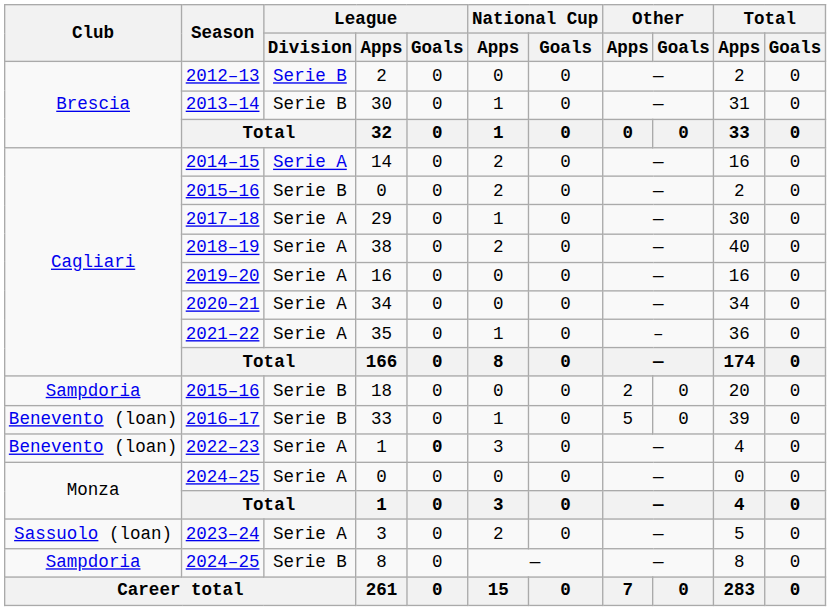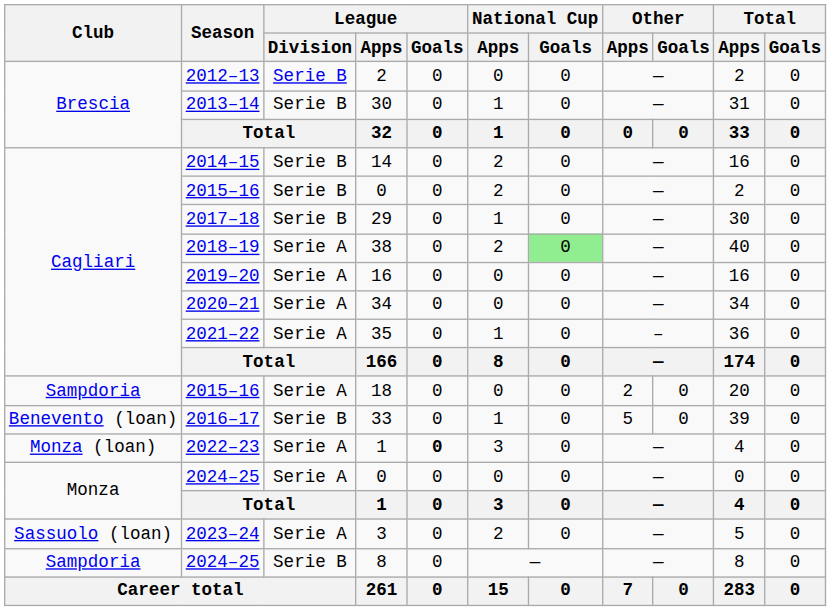 <table class="wikitable" style="text-align:center">
 <tr>
 <th rowspan="2">Club</th>
 <th rowspan="2">Season</th>
 <th colspan="3">League</th>
 <th colspan="2">National Cup</th>
 <th colspan="2">Other</th>
 <th colspan="2">Total</th>
 </tr>
 <tr>
 <th>Division</th>
 <th>Apps</th>
 <th>Goals</th>
 <th>Apps</th>
 <th>Goals</th>
 <th>Apps</th>
 <th>Goals</th>
 <th>Apps</th>
 <th>Goals</th>
 </tr>
 <tr>
 <td rowspan="3"><a href='#'>Brescia</a></td>
 <td><a href='#'>2012–13</a></td>
 <td><a href='#'>Serie B</a></td>
 <td>2</td>
 <td>0</td>
 <td>0</td>
 <td>0</td>
 <td colspan="2">—</td>
 <td>2</td>
 <td>0</td>
 </tr>
 <tr>
 <td><a href='#'>2013–14</a></td>
 <td>Serie B</td>
 <td>30</td>
 <td>0</td>
 <td>1</td>
 <td>0</td>
 <td colspan="2">—</td>
 <td>31</td>
 <td>0</td>
 </tr>
 <tr>
 <th colspan="2">Total</th>
 <th>32</th>
 <th>0</th>
 <th>1</th>
 <th>0</th>
 <th>0</th>
 <th>0</th>
 <th>33</th>
 <th>0</th>
 </tr>
 <tr>
 <td rowspan="8"><a href='#'>Cagliari</a></td>
 <td><a href='#'>2014–15</a></td>
-<td><a href='#'>Serie A</a></td>
+<td>Serie B</td>
 <td>14</td>
 <td>0</td>
 <td>2</td>
 <td>0</td>
 <td colspan="2">—</td>
 <td>16</td>
 <td>0</td>
 </tr>
 <tr>
 <td><a href='#'>2015–16</a></td>
 <td>Serie B</td>
 <td>0</td>
 <td>0</td>
 <td>2</td>
 <td>0</td>
 <td colspan="2">—</td>
 <td>2</td>
 <td>0</td>
 </tr>
 <tr>
 <td><a href='#'>2017–18</a></td>
-<td>Serie A</td>
+<td>Serie B</td>
 <td>29</td>
 <td>0</td>
 <td>1</td>
 <td>0</td>
 <td colspan="2">—</td>
 <td>30</td>
 <td>0</td>
 </tr>
 <tr>
 <td><a href='#'>2018–19</a></td>
 <td>Serie A</td>
 <td>38</td>
 <td>0</td>
 <td>2</td>
-<td>0</td>
+<td style="background: lightgreen;">0</td>
 <td colspan="2">—</td>
 <td>40</td>
 <td>0</td>
 </tr>
 <tr>
 <td><a href='#'>2019–20</a></td>
 <td>Serie A</td>
 <td>16</td>
 <td>0</td>
 <td>0</td>
 <td>0</td>
 <td colspan="2">—</td>
 <td>16</td>
 <td>0</td>
 </tr>
 <tr>
 <td><a href='#'>2020–21</a></td>
 <td>Serie A</td>
 <td>34</td>
 <td>0</td>
 <td>0</td>
 <td>0</td>
 <td colspan="2">—</td>
 <td>34</td>
 <td>0</td>
 </tr>
 <tr>
 <td><a href='#'>2021–22</a></td>
 <td>Serie A</td>
 <td>35</td>
 <td>0</td>
 <td>1</td>
 <td>0</td>
 <td colspan="2">–</td>
 <td>36</td>
 <td>0</td>
 </tr>
 <tr>
 <th colspan="2">Total</th>
 <th>166</th>
 <th>0</th>
 <th>8</th>
 <th>0</th>
 <th colspan="2">—</th>
 <th>174</th>
 <th>0</th>
 </tr>
 <tr>
 <td><a href='#'>Sampdoria</a></td>
 <td><a href='#'>2015–16</a></td>
-<td>Serie B</td>
+<td>Serie A</td>
 <td>18</td>
 <td>0</td>
 <td>0</td>
 <td>0</td>
 <td>2</td>
 <td>0</td>
 <td>20</td>
 <td>0</td>
 </tr>
 <tr>
 <td><a href='#'>Benevento</a> (loan)</td>
 <td><a href='#'>2016–17</a></td>
 <td>Serie B</td>
 <td>33</td>
 <td>0</td>
 <td>1</td>
 <td>0</td>
 <td>5</td>
 <td>0</td>
 <td>39</td>
 <td>0</td>
 </tr>
 <tr>
-<td><a href='#'>Benevento</a> (loan)</td>
+<td><a href='#'>Monza</a> (loan)</td>
 <td><a href='#'>2022–23</a></td>
 <td>Serie A</td>
 <td>1</td>
 <td><strong>0</strong></td>
 <td>3</td>
 <td>0</td>
 <td colspan="2">—</td>
 <td>4</td>
 <td>0</td>
 </tr>
 <tr>
 <td rowspan="2">Monza</td>
 <td><a href='#'>2024–25</a></td>
 <td>Serie A</td>
 <td>0</td>
 <td>0</td>
 <td>0</td>
 <td>0</td>
 <td colspan="2">—</td>
 <td>0</td>
 <td>0</td>
 </tr>
 <tr>
 <th colspan="2">Total</th>
 <th>1</th>
 <th>0</th>
 <th>3</th>
 <th>0</th>
 <th colspan="2">—</th>
 <th>4</th>
 <th>0</th>
 </tr>
 <tr>
 <td><a href='#'>Sassuolo</a> (loan)</td>
 <td><a href='#'>2023–24</a></td>
 <td>Serie A</td>
 <td>3</td>
 <td>0</td>
 <td>2</td>
 <td>0</td>
 <td colspan="2">—</td>
 <td>5</td>
 <td>0</td>
 </tr>
 <tr>
 <td><a href='#'>Sampdoria</a></td>
 <td><a href='#'>2024–25</a></td>
 <td>Serie B</td>
 <td>8</td>
 <td>0</td>
 <td colspan="2">—</td>
 <td colspan="2">—</td>
 <td>8</td>
 <td>0</td>
 </tr>
 <tr>
 <th colspan="3">Career total</th>
 <th>261</th>
 <th>0</th>
 <th>15</th>
 <th>0</th>
 <th>7</th>
 <th>0</th>
 <th>283</th>
 <th>0</th>
 </tr>
 </table>
